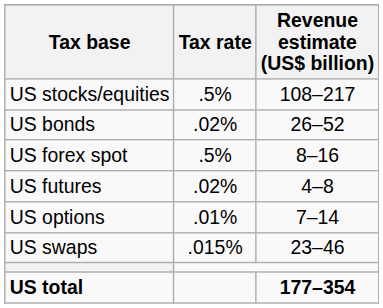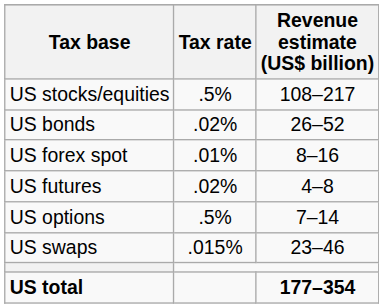 <table class="wikitable" style="float: right; margin:0 0 1em 1em; font-size: 90%; ">
 <tr>
 </tr>
 <tr>
 <th>Tax base</th>
 <th>Tax rate</th>
 <th>Revenue <br> estimate <br> (US$ billion)</th>
 </tr>
 <tr>
 <td align=left>US stocks/equities</td>
 <td align=center>.5%</td>
 <td align=center>108–217</td>
 </tr>
 <tr>
 <td align=left>US bonds</td>
 <td align=center>.02%</td>
 <td align=center>26–52</td>
 </tr>
 <tr>
 <td align=left>US forex spot</td>
-<td align=center>.5%</td>
+<td align=center>.01%</td>
 <td align=center>8–16</td>
 </tr>
 <tr>
 <td align=left>US futures</td>
 <td align=center>.02%</td>
 <td align=center>4–8</td>
 </tr>
 <tr>
 <td align=left>US options</td>
-<td align=center>.01%</td>
+<td align=center>.5%</td>
 <td align=center>7–14</td>
 </tr>
 <tr>
 <td align=left>US swaps</td>
 <td align=center>.015%</td>
 <td align=center>23–46</td>
 </tr>
 <tr>
 <th></th>
 <td colspan="2" style="text-align: right;"></td>
 </tr>
 <tr>
 <td align=left><strong>US total</strong></td>
 <td align=center></td>
 <td align=center><strong>177–354</strong></td>
 </tr>
 </table>
